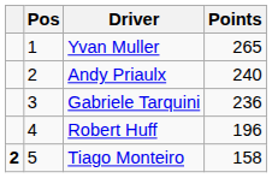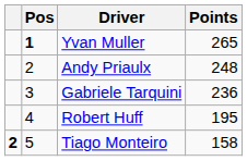 <table class="wikitable" style="font-size: 95%;">
 <tr>
 <th></th>
 <th>Pos</th>
 <th>Driver</th>
 <th>Points</th>
 </tr>
 <tr>
 <td align="left"></td>
-<td>1</td>
+<td><strong>1</strong></td>
 <td> <a href='#'>Yvan Muller</a></td>
 <td align="right">265</td>
 </tr>
 <tr>
 <td align="left"></td>
 <td>2</td>
 <td> <a href='#'>Andy Priaulx</a></td>
-<td align="right">240</td>
+<td align="right">248</td>
 </tr>
 <tr>
 <td align="left"></td>
 <td>3</td>
 <td> <a href='#'>Gabriele Tarquini</a></td>
 <td align="right">236</td>
 </tr>
 <tr>
 <td align="left"></td>
 <td>4</td>
 <td> <a href='#'>Robert Huff</a></td>
-<td align="right">196</td>
+<td align="right">195</td>
 </tr>
 <tr>
 <td align="left"><strong> 2</strong></td>
 <td>5</td>
 <td> <a href='#'>Tiago Monteiro</a></td>
 <td align="right">158</td>
 </tr>
 </table>
